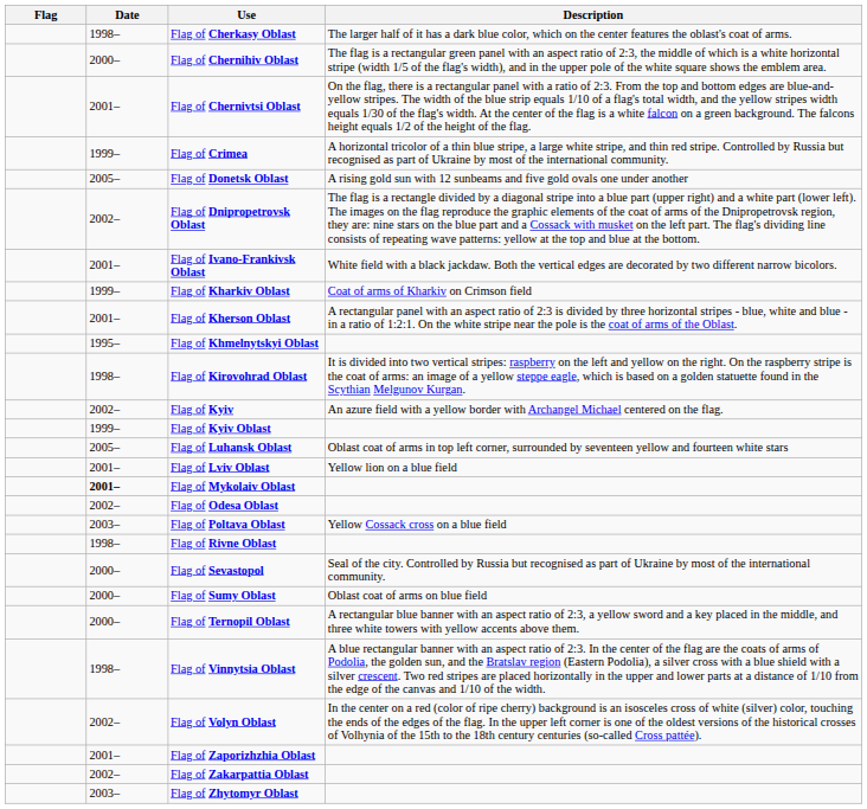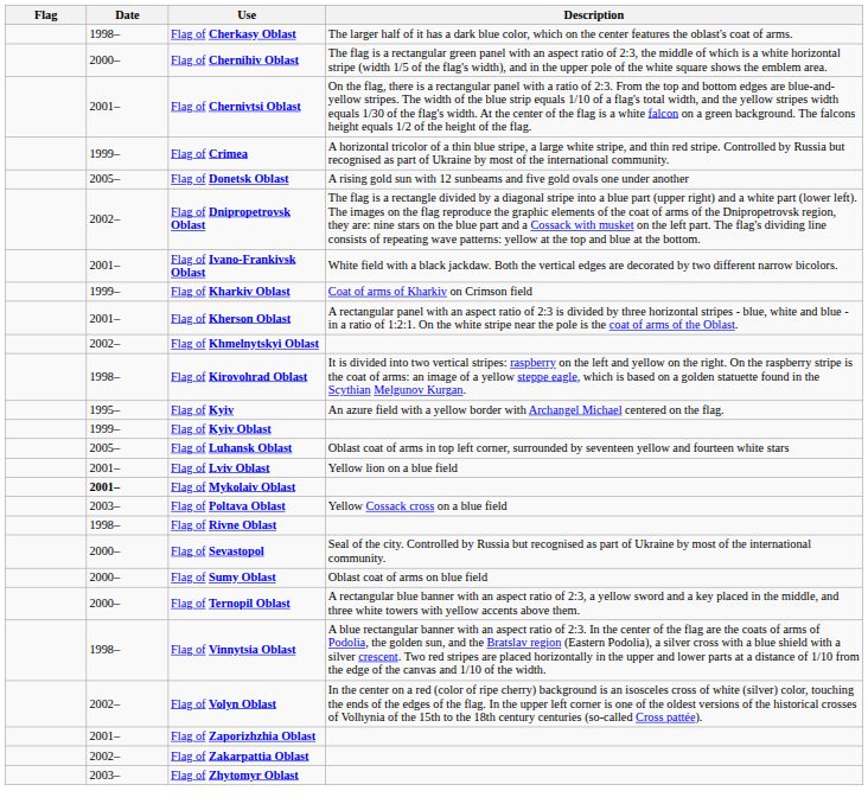 <table class="wikitable">
 <tr>
 <th style="width:100px;">Flag</th>
 <th style="width:100px;">Date</th>
 <th style="width:200px;">Use</th>
 <th style="width:700px;">Description</th>
 </tr>
 <tr>
 <td></td>
 <td>1998–</td>
 <td><a href='#'>Flag of</a> <strong><a href='#'>Cherkasy Oblast</a></strong></td>
 <td>The larger half of it has a dark blue color, which on the center features the oblast's coat of arms.</td>
 </tr>
 <tr>
 <td></td>
 <td>2000–</td>
 <td><a href='#'>Flag of</a> <strong><a href='#'>Chernihiv Oblast</a></strong></td>
 <td>The flag is a rectangular green panel with an aspect ratio of 2:3, the middle of which is a white horizontal stripe (width 1/5 of the flag's width), and in the upper pole of the white square shows the emblem area.</td>
 </tr>
 <tr>
 <td></td>
 <td>2001–</td>
 <td><a href='#'>Flag of</a> <strong><a href='#'>Chernivtsi Oblast</a></strong></td>
 <td>On the flag, there is a rectangular panel with a ratio of 2:3. From the top and bottom edges are blue-and-yellow stripes. The width of the blue strip equals 1/10 of a flag's total width, and the yellow stripes width equals 1/30 of the flag's width. At the center of the flag is a white <a href='#'>falcon</a> on a green background. The falcons height equals 1/2 of the height of the flag.</td>
 </tr>
 <tr>
 <td></td>
 <td>1999–</td>
 <td><a href='#'>Flag of</a> <strong><a href='#'>Crimea</a></strong></td>
 <td>A horizontal tricolor of a thin blue stripe, a large white stripe, and thin red stripe. Controlled by Russia but recognised as part of Ukraine by most of the international community.</td>
 </tr>
 <tr>
 <td></td>
 <td>2005–</td>
 <td><a href='#'>Flag of</a> <strong><a href='#'>Donetsk Oblast</a></strong></td>
 <td>A rising gold sun with 12 sunbeams and five gold ovals one under another</td>
 </tr>
 <tr>
 <td></td>
 <td>2002–</td>
 <td><a href='#'>Flag of</a> <strong><a href='#'>Dnipropetrovsk Oblast</a></strong></td>
 <td>The flag is a rectangle divided by a diagonal stripe into a blue part (upper right) and a white part (lower left). The images on the flag reproduce the graphic elements of the coat of arms of the Dnipropetrovsk region, they are: nine stars on the blue part and a <a href='#'>Cossack with musket</a> on the left part. The flag's dividing line consists of repeating wave patterns: yellow at the top and blue at the bottom.</td>
 </tr>
 <tr>
 <td></td>
 <td>2001–</td>
 <td><a href='#'>Flag of</a> <strong><a href='#'>Ivano-Frankivsk Oblast</a></strong></td>
 <td>White field with a black jackdaw. Both the vertical edges are decorated by two different narrow bicolors.</td>
 </tr>
 <tr>
 <td></td>
 <td>1999–</td>
 <td><a href='#'>Flag of</a> <strong><a href='#'>Kharkiv Oblast</a></strong></td>
 <td><a href='#'>Coat of arms of Kharkiv</a> on Crimson field</td>
 </tr>
 <tr>
 <td></td>
 <td>2001–</td>
 <td><a href='#'>Flag of</a> <strong><a href='#'>Kherson Oblast</a></strong></td>
 <td>A rectangular panel with an aspect ratio of 2:3 is divided by three horizontal stripes - blue, white and blue - in a ratio of 1:2:1. On the white stripe near the pole is the <a href='#'>coat of arms of the Oblast</a>.</td>
 </tr>
 <tr>
 <td></td>
-<td>1995–</td>
+<td>2002–</td>
 <td><a href='#'>Flag of</a> <strong><a href='#'>Khmelnytskyi Oblast</a></strong></td>
 <td></td>
 </tr>
 <tr>
 <td></td>
 <td>1998–</td>
 <td><a href='#'>Flag of</a> <strong><a href='#'>Kirovohrad Oblast</a></strong></td>
 <td>It is divided into two vertical stripes: <a href='#'>raspberry</a> on the left and yellow on the right. On the raspberry stripe is the coat of arms: an image of a yellow <a href='#'>steppe eagle</a>, which is based on a golden statuette found in the <a href='#'>Scythian</a> <a href='#'>Melgunov Kurgan</a>.</td>
 </tr>
 <tr>
 <td></td>
-<td>2002–</td>
+<td>1995–</td>
 <td><a href='#'>Flag of</a> <strong><a href='#'>Kyiv</a></strong></td>
 <td>An azure field with a yellow border with <a href='#'>Archangel Michael</a> centered on the flag.</td>
 </tr>
 <tr>
 <td></td>
 <td>1999–</td>
 <td><a href='#'>Flag of</a> <strong><a href='#'>Kyiv Oblast</a></strong></td>
 <td></td>
 </tr>
 <tr>
 <td></td>
 <td>2005–</td>
 <td><a href='#'>Flag of</a> <strong><a href='#'>Luhansk Oblast</a></strong></td>
 <td>Oblast coat of arms in top left corner, surrounded by seventeen yellow and fourteen white stars</td>
 </tr>
 <tr>
 <td></td>
 <td>2001–</td>
 <td><a href='#'>Flag of</a> <strong><a href='#'>Lviv Oblast</a></strong></td>
 <td>Yellow lion on a blue field</td>
 </tr>
 <tr>
 <td></td>
 <td><strong>2001–</strong></td>
 <td><a href='#'>Flag of</a> <strong><a href='#'>Mykolaiv Oblast</a></strong></td>
-<td></td>
-</tr>
-<tr>
-<td></td>
-<td>2002–</td>
-<td><a href='#'>Flag of</a> <strong><a href='#'>Odesa Oblast</a></strong></td>
 <td></td>
 </tr>
 <tr>
 <td></td>
 <td>2003–</td>
 <td><a href='#'>Flag of</a> <strong><a href='#'>Poltava Oblast</a></strong></td>
 <td>Yellow <a href='#'>Cossack cross</a> on a blue field</td>
 </tr>
 <tr>
 <td></td>
 <td>1998–</td>
 <td><a href='#'>Flag of</a> <strong><a href='#'>Rivne Oblast</a></strong></td>
 <td></td>
 </tr>
 <tr>
 <td></td>
 <td>2000–</td>
 <td><a href='#'>Flag of</a> <strong><a href='#'>Sevastopol</a></strong></td>
 <td>Seal of the city. Controlled by Russia but recognised as part of Ukraine by most of the international community.</td>
 </tr>
 <tr>
 <td></td>
 <td>2000–</td>
 <td><a href='#'>Flag of</a> <strong><a href='#'>Sumy Oblast</a></strong></td>
 <td>Oblast coat of arms on blue field</td>
 </tr>
 <tr>
 <td></td>
 <td>2000–</td>
 <td><a href='#'>Flag of</a> <strong><a href='#'>Ternopil Oblast</a></strong></td>
 <td>A rectangular blue banner with an aspect ratio of 2:3, a yellow sword and a key placed in the middle, and three white towers with yellow accents above them.</td>
 </tr>
 <tr>
 <td></td>
 <td>1998–</td>
 <td><a href='#'>Flag of</a> <strong><a href='#'>Vinnytsia Oblast</a></strong></td>
 <td>A blue rectangular banner with an aspect ratio of 2:3. In the center of the flag are the coats of arms of <a href='#'>Podolia</a>, the golden sun, and the <a href='#'>Bratslav region</a> (Eastern Podolia), a silver cross with a blue shield with a silver <a href='#'>crescent</a>. Two red stripes are placed horizontally in the upper and lower parts at a distance of 1/10 from the edge of the canvas and 1/10 of the width.</td>
 </tr>
 <tr>
 <td></td>
 <td>2002–</td>
 <td><a href='#'>Flag of</a> <strong><a href='#'>Volyn Oblast</a></strong></td>
 <td>In the center on a red (color of ripe cherry) background is an isosceles cross of white (silver) color, touching the ends of the edges of the flag. In the upper left corner is one of the oldest versions of the historical crosses of Volhynia of the 15th to the 18th century centuries (so-called <a href='#'>Cross pattée</a>).</td>
 </tr>
 <tr>
 <td></td>
 <td>2001–</td>
 <td><a href='#'>Flag of</a> <strong><a href='#'>Zaporizhzhia Oblast</a></strong></td>
 <td></td>
 </tr>
 <tr>
 <td></td>
 <td>2002–</td>
 <td><a href='#'>Flag of</a> <strong><a href='#'>Zakarpattia Oblast</a></strong></td>
 <td></td>
 </tr>
 <tr>
 <td></td>
 <td>2003–</td>
 <td><a href='#'>Flag of</a> <strong><a href='#'>Zhytomyr Oblast</a></strong></td>
 <td></td>
 </tr>
 </table>
